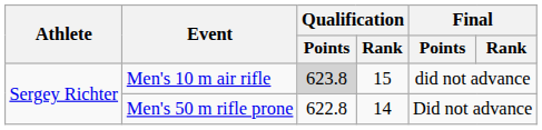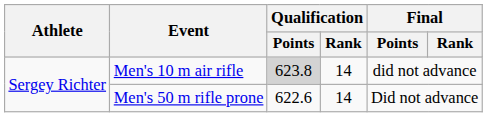 <table class="wikitable" style="font-size:90%">
 <tr>
 <th rowspan="2">Athlete</th>
 <th rowspan="2">Event</th>
 <th colspan=2>Qualification</th>
 <th colspan=2>Final</th>
 </tr>
 <tr style="font-size:95%">
 <th>Points</th>
 <th>Rank</th>
 <th>Points</th>
 <th>Rank</th>
 </tr>
 <tr align=center>
 <td style="text-align:left;" rowspan="2"><a href='#'>Sergey Richter</a></td>
 <td align=left><a href='#'>Men's 10 m air rifle</a></td>
 <td style="background: lightgrey;">623.8</td>
-<td>15</td>
+<td>14</td>
 <td colspan=2>did not advance</td>
 </tr>
 <tr style="text-align:center;">
 <td align=left><a href='#'>Men's 50 m rifle prone</a></td>
-<td>622.8</td>
+<td>622.6</td>
 <td>14</td>
 <td colspan="2">Did not advance</td>
 </tr>
 </table>
